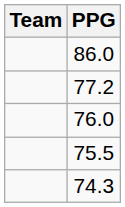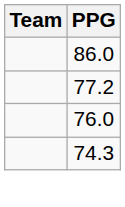 <table class=wikitable>
 <tr>
 <th>Team</th>
 <th>PPG</th>
 </tr>
 <tr>
 <td></td>
 <td align=center>86.0</td>
 </tr>
 <tr>
 <td></td>
 <td align=center>77.2</td>
 </tr>
 <tr>
 <td></td>
 <td align=center>76.0</td>
 </tr>
 <tr>
 <td></td>
-<td align=center>75.5</td>
-</tr>
-<tr>
-<td></td>
 <td align=center>74.3</td>
 </tr>
 </table>
